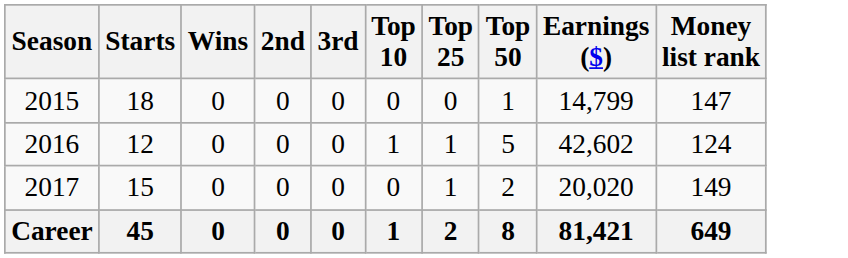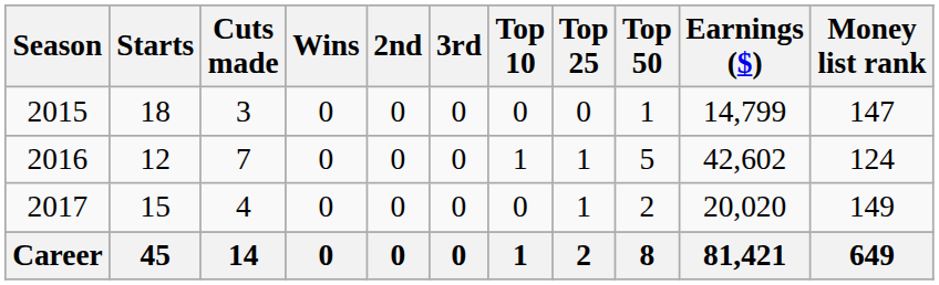 <table class="wikitable" style="text-align:center">
 <tr>
 <th>Season</th>
 <th>Starts</th>
+<th>Cuts<br>made</th>
 <th>Wins</th>
 <th>2nd</th>
 <th>3rd</th>
 <th>Top<br>10</th>
 <th>Top<br>25</th>
 <th>Top<br>50</th>
 <th>Earnings<br>(<a href='#'>$</a>)</th>
 <th>Money<br>list rank</th>
 </tr>
 <tr>
 <td>2015</td>
 <td>18</td>
+<td>3</td>
 <td>0</td>
 <td>0</td>
 <td>0</td>
 <td>0</td>
 <td>0</td>
 <td>1</td>
 <td>14,799</td>
 <td>147</td>
 </tr>
 <tr>
 <td>2016</td>
 <td>12</td>
+<td>7</td>
 <td>0</td>
 <td>0</td>
 <td>0</td>
 <td>1</td>
 <td>1</td>
 <td>5</td>
 <td>42,602</td>
 <td>124</td>
 </tr>
 <tr>
 <td>2017</td>
 <td>15</td>
+<td>4</td>
 <td>0</td>
 <td>0</td>
 <td>0</td>
 <td>0</td>
 <td>1</td>
 <td>2</td>
 <td>20,020</td>
 <td>149</td>
 </tr>
 <tr>
 <th>Career</th>
 <th>45</th>
+<th>14</th>
 <th>0</th>
 <th>0</th>
 <th>0</th>
 <th>1</th>
 <th>2</th>
 <th>8</th>
 <th>81,421</th>
 <th>649</th>
 </tr>
 </table>
